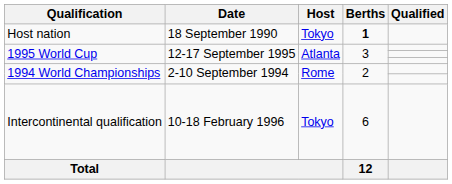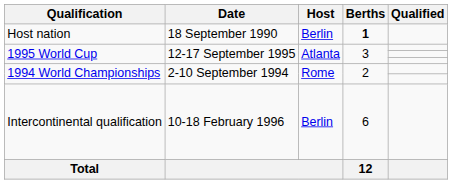 <table class="wikitable">
 <tr>
 <th>Qualification</th>
 <th>Date</th>
 <th>Host</th>
 <th>Berths</th>
 <th>Qualified</th>
 </tr>
 <tr>
 <td>Host nation</td>
 <td>18 September 1990</td>
-<td> <a href='#'>Tokyo</a></td>
+<td> <a href='#'>Berlin</a></td>
 <td align="center"><strong>1</strong></td>
 <td></td>
 </tr>
 <tr>
 <td rowspan="3"><a href='#'>1995 World Cup</a></td>
 <td rowspan="3">12-17 September 1995</td>
 <td rowspan="3"> <a href='#'>Atlanta</a></td>
 <td rowspan="3" align="center">3</td>
 <td></td>
 </tr>
 <tr>
 <td></td>
 </tr>
 <tr>
 <td></td>
 </tr>
 <tr>
 <td rowspan="2"><a href='#'>1994 World Championships</a></td>
 <td rowspan="2">2-10 September 1994</td>
 <td rowspan="2"> <a href='#'>Rome</a></td>
 <td rowspan="2" align="center">2</td>
 <td></td>
 </tr>
 <tr>
 <td></td>
 </tr>
 <tr>
 <td>Intercontinental qualification</td>
 <td>10-18 February 1996</td>
-<td> <a href='#'>Tokyo</a></td>
+<td> <a href='#'>Berlin</a></td>
 <td align="center">6</td>
 <td><br><br><br><br><br></td>
 </tr>
 <tr>
 <th>Total</th>
 <th colspan="2"></th>
 <th>12</th>
 <th></th>
 </tr>
 </table>
